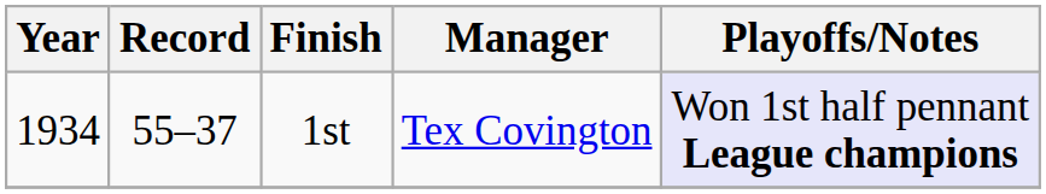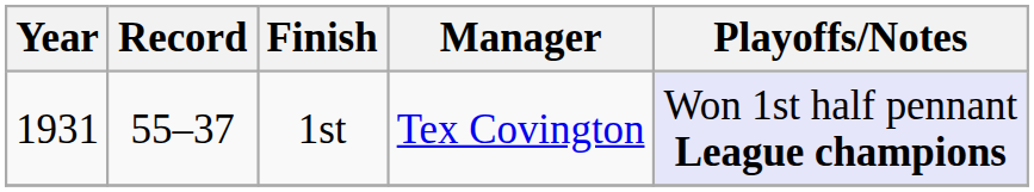 <table class="wikitable" style="text-align:center">
 <tr>
 <th>Year</th>
 <th>Record</th>
 <th>Finish</th>
 <th>Manager</th>
 <th>Playoffs/Notes</th>
 </tr>
 <tr>
-<td>1934</td>
+<td>1931</td>
 <td>55–37</td>
 <td>1st</td>
 <td><a href='#'>Tex Covington</a></td>
 <td style="background: lavender;">Won 1st half pennant<br><strong>League champions</strong></td>
 </tr>
 <tr>
 </tr>
 </table>
